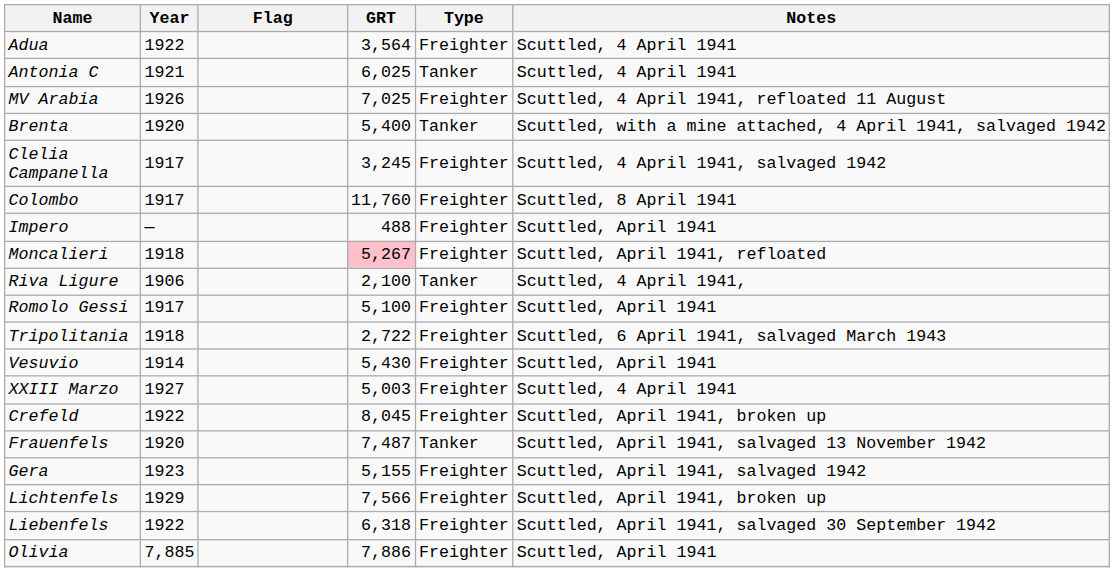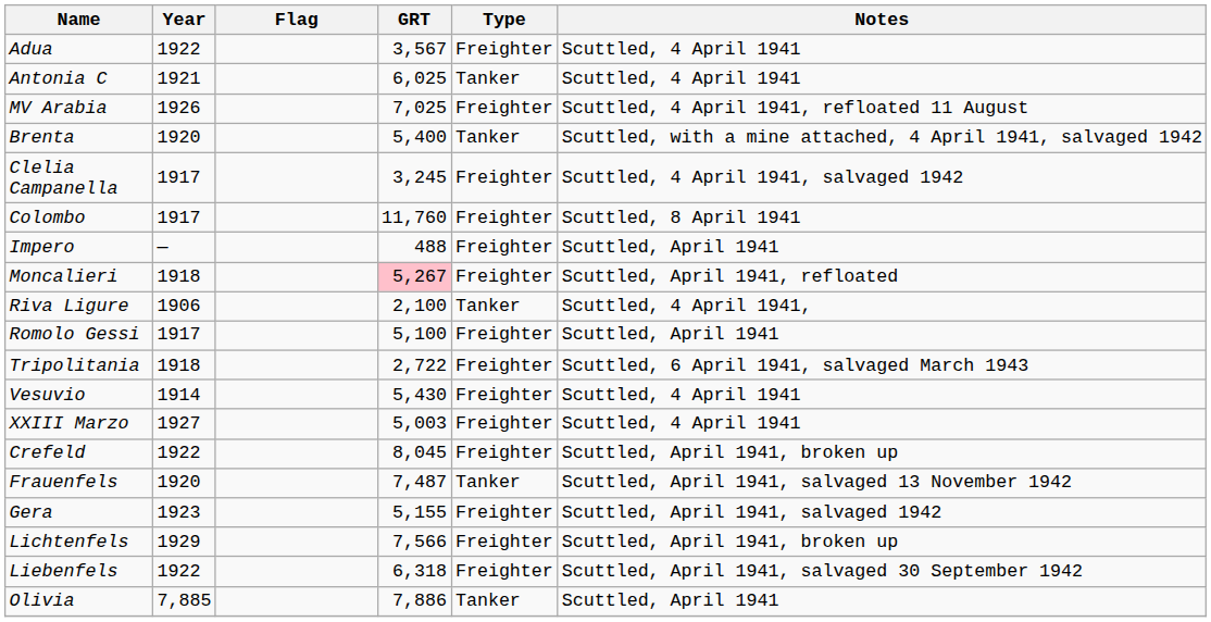 <table class="wikitable sortable">
 <tr>
 <th scope="col" width="100px">Name</th>
 <th scope="col" width="30px">Year</th>
 <th scope="col" width="110px">Flag</th>
 <th scope="col" width="25px">GRT</th>
 <th scope="col" width="50px">Type</th>
 <th>Notes</th>
 </tr>
 <tr>
 <td align="left"><em>Adua</em></td>
 <td align="left">1922</td>
 <td align="left"></td>
-<td align="right">3,564</td>
+<td align="right">3,567</td>
 <td align="left">Freighter</td>
 <td align="left">Scuttled, 4 April 1941</td>
 </tr>
 <tr>
 <td align="left"><em>Antonia C</em></td>
 <td align="left">1921</td>
 <td align="left"></td>
 <td align="right">6,025</td>
 <td align="left">Tanker</td>
 <td align="left">Scuttled, 4 April 1941</td>
 </tr>
 <tr>
 <td align="left"><em>MV Arabia</em></td>
 <td align="left">1926</td>
 <td align="left"></td>
 <td align="right">7,025</td>
 <td align="left">Freighter</td>
 <td align="left">Scuttled, 4 April 1941, refloated 11 August</td>
 </tr>
 <tr>
 <td align="left"><em>Brenta</em></td>
 <td align="left">1920</td>
 <td align="left"></td>
 <td align="right">5,400</td>
 <td align="left">Tanker</td>
 <td align="left">Scuttled, with a mine attached, 4 April 1941, salvaged 1942</td>
 </tr>
 <tr>
 <td align="left"><em>Clelia Campanella</em></td>
 <td align="left">1917</td>
 <td align="left"></td>
 <td align="right">3,245</td>
 <td align="left">Freighter</td>
 <td align="left">Scuttled, 4 April 1941, salvaged 1942</td>
 </tr>
 <tr>
 <td align="left"><em>Colombo</em></td>
 <td align="left">1917</td>
 <td align="left"></td>
 <td align="right">11,760</td>
 <td align="left">Freighter</td>
 <td align="left">Scuttled, 8 April 1941</td>
 </tr>
 <tr>
 <td align="left"><em>Impero</em></td>
 <td align="left">—</td>
 <td align="left"></td>
 <td align="right">488</td>
 <td align="left">Freighter</td>
 <td align="left">Scuttled, April 1941</td>
 </tr>
 <tr>
 <td align="left"><em>Moncalieri</em></td>
 <td align="left">1918</td>
 <td align="left"></td>
 <td align="right" style="background: pink;">5,267</td>
 <td align="left">Freighter</td>
 <td align="left">Scuttled, April 1941, refloated</td>
 </tr>
 <tr>
 <td align="left"><em>Riva Ligure</em></td>
 <td align="left">1906</td>
 <td align="left"></td>
 <td align="right">2,100</td>
 <td align="left">Tanker</td>
 <td align="left">Scuttled, 4 April 1941,</td>
 </tr>
 <tr>
 <td align="left"><em>Romolo Gessi</em></td>
 <td align="left">1917</td>
 <td align="left"></td>
 <td align="right">5,100</td>
 <td align="left">Freighter</td>
 <td align="left">Scuttled, April 1941</td>
 </tr>
 <tr>
 <td align="left"><em>Tripolitania</em></td>
 <td align="left">1918</td>
 <td align="left"></td>
 <td align="right">2,722</td>
 <td align="left">Freighter</td>
 <td align="left">Scuttled, 6 April 1941, salvaged March 1943</td>
 </tr>
 <tr>
 <td align="left"><em>Vesuvio</em></td>
 <td align="left">1914</td>
 <td align="left"></td>
 <td align="right">5,430</td>
 <td align="left">Freighter</td>
-<td align="left">Scuttled, April 1941</td>
+<td align="left">Scuttled, 4 April 1941</td>
 </tr>
 <tr>
 <td align="left"><em>XXIII Marzo</em></td>
 <td align="left">1927</td>
 <td align="left"></td>
 <td align="right">5,003</td>
 <td align="left">Freighter</td>
 <td align="left">Scuttled, 4 April 1941</td>
 </tr>
 <tr>
 <td align="left"><em>Crefeld</em></td>
 <td align="left">1922</td>
 <td align="left"></td>
 <td align="right">8,045</td>
 <td align="left">Freighter</td>
 <td align="left">Scuttled, April 1941, broken up</td>
 </tr>
 <tr>
 <td align="left"><em>Frauenfels</em></td>
 <td align="left">1920</td>
 <td align="left"></td>
 <td align="right">7,487</td>
 <td align="left">Tanker</td>
 <td align="left">Scuttled, April 1941, salvaged 13 November 1942</td>
 </tr>
 <tr>
 <td align="left"><em>Gera</em></td>
 <td align="left">1923</td>
 <td align="left"></td>
 <td align="right">5,155</td>
 <td align="left">Freighter</td>
 <td align="left">Scuttled, April 1941, salvaged 1942</td>
 </tr>
 <tr>
 <td align="left"><em>Lichtenfels</em></td>
 <td align="left">1929</td>
 <td align="left"></td>
 <td align="right">7,566</td>
 <td align="left">Freighter</td>
 <td align="left">Scuttled, April 1941, broken up</td>
 </tr>
 <tr>
 <td align="left"><em>Liebenfels</em></td>
 <td align="left">1922</td>
 <td align="left"></td>
 <td align="right">6,318</td>
 <td align="left">Freighter</td>
 <td align="left">Scuttled, April 1941, salvaged 30 September 1942</td>
 </tr>
 <tr>
 <td align="left"><em>Olivia</em></td>
 <td align="left">7,885</td>
 <td align="left"></td>
 <td align="right">7,886</td>
-<td align="left">Freighter</td>
+<td align="left">Tanker</td>
 <td align="left">Scuttled, April 1941</td>
 </tr>
 <tr>
 </tr>
 </table>
